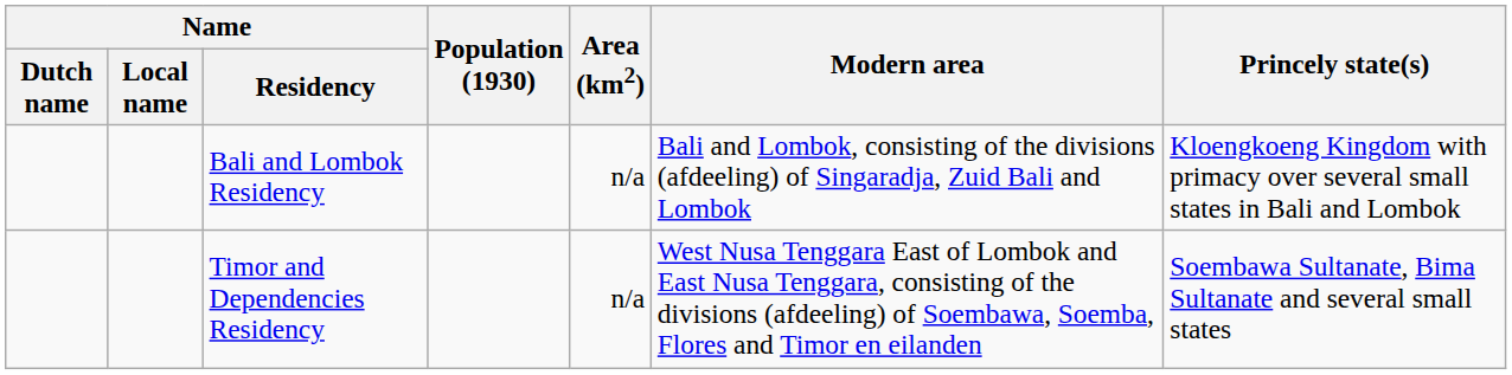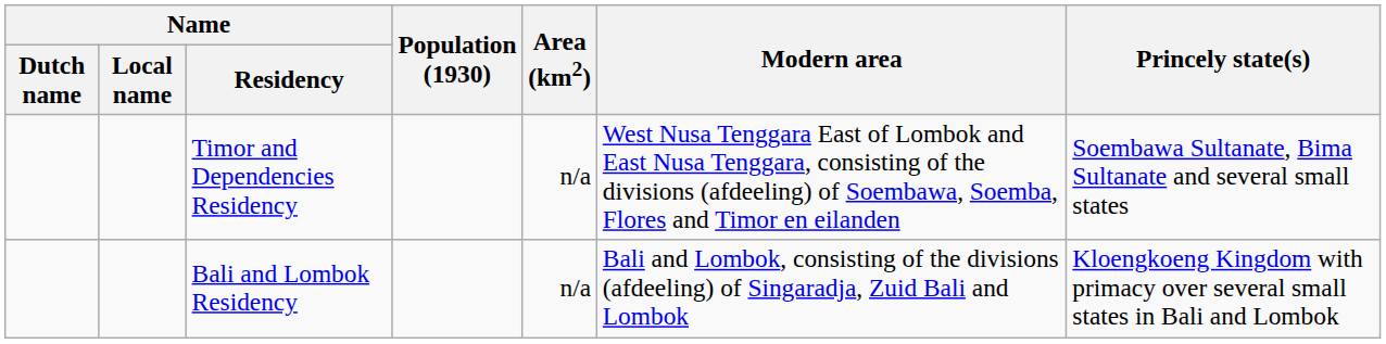 <table class=wikitable>
 <tr>
 <th colspan=3>Name</th>
 <th rowspan=2>Population<br>(1930)</th>
 <th rowspan=2>Area<br>(km<sup>2</sup>)</th>
 <th rowspan=2>Modern area</th>
 <th rowspan=2>Princely state(s)</th>
 </tr>
 <tr>
 <th>Dutch name</th>
 <th>Local name</th>
 <th>Residency</th>
 </tr>
 <tr>
 <td></td>
 <td></td>
+<td><a href='#'>Timor and Dependencies Residency</a></td>
+<td align=right></td>
+<td align=right>n/a</td>
+<td><a href='#'>West Nusa Tenggara</a> East of Lombok and <a href='#'>East Nusa Tenggara</a>, consisting of the divisions (afdeeling) of <a href='#'>Soembawa</a>, <a href='#'>Soemba</a>, <a href='#'>Flores</a> and <a href='#'>Timor en eilanden</a></td>
+<td><a href='#'>Soembawa Sultanate</a>, <a href='#'>Bima Sultanate</a> and several small states</td>
+</tr>
+<tr>
+<td></td>
+<td></td>
 <td><a href='#'>Bali and Lombok Residency</a></td>
 <td align=right></td>
 <td align=right>n/a</td>
 <td><a href='#'>Bali</a> and <a href='#'>Lombok</a>, consisting of the divisions (afdeeling) of <a href='#'>Singaradja</a>, <a href='#'>Zuid Bali</a> and <a href='#'>Lombok</a></td>
 <td><a href='#'>Kloengkoeng Kingdom</a> with primacy over several small states in Bali and Lombok</td>
 </tr>
-<tr>
-<td></td>
-<td></td>
-<td><a href='#'>Timor and Dependencies Residency</a></td>
-<td align=right></td>
-<td align=right>n/a</td>
-<td><a href='#'>West Nusa Tenggara</a> East of Lombok and <a href='#'>East Nusa Tenggara</a>, consisting of the divisions (afdeeling) of <a href='#'>Soembawa</a>, <a href='#'>Soemba</a>, <a href='#'>Flores</a> and <a href='#'>Timor en eilanden</a></td>
-<td><a href='#'>Soembawa Sultanate</a>, <a href='#'>Bima Sultanate</a> and several small states</td>
-</tr>
 </table>
